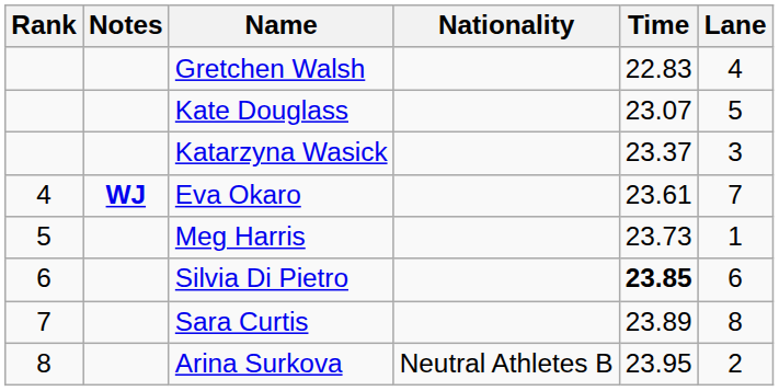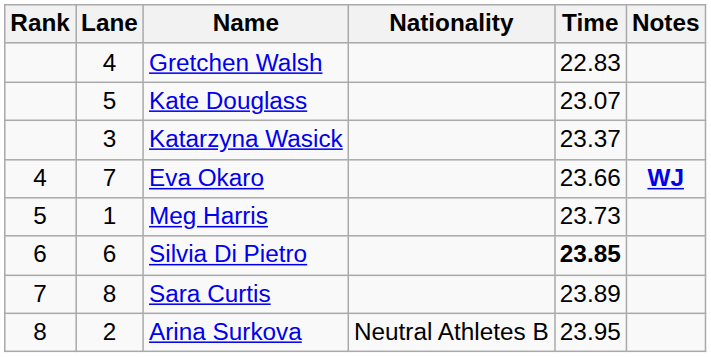 <table class="wikitable sortable" style="text-align:center">
 <tr>
 <th>Rank</th>
-<th>Notes</th>
+<th>Lane</th>
 <th>Name</th>
 <th>Nationality</th>
 <th>Time</th>
-<th>Lane</th>
+<th>Notes</th>
 </tr>
 <tr>
 <td></td>
-<td></td>
+<td>4</td>
 <td align=left><a href='#'>Gretchen Walsh</a></td>
 <td align=left></td>
 <td>22.83</td>
-<td>4</td>
+<td></td>
 </tr>
 <tr>
 <td></td>
-<td></td>
+<td>5</td>
 <td align=left><a href='#'>Kate Douglass</a></td>
 <td align=left></td>
 <td>23.07</td>
-<td>5</td>
+<td></td>
 </tr>
 <tr>
 <td></td>
-<td></td>
+<td>3</td>
 <td align=left><a href='#'>Katarzyna Wasick</a></td>
 <td align=left></td>
 <td>23.37</td>
-<td>3</td>
+<td></td>
 </tr>
 <tr>
 <td>4</td>
-<td><strong><a href='#'>WJ</a></strong></td>
+<td>7</td>
 <td align=left><a href='#'>Eva Okaro</a></td>
 <td align=left></td>
-<td>23.61</td>
-<td>7</td>
+<td>23.66</td>
+<td><strong><a href='#'>WJ</a></strong></td>
 </tr>
 <tr>
 <td>5</td>
-<td></td>
+<td>1</td>
 <td align=left><a href='#'>Meg Harris</a></td>
 <td align=left></td>
 <td>23.73</td>
-<td>1</td>
+<td></td>
 </tr>
 <tr>
 <td>6</td>
-<td></td>
+<td>6</td>
 <td align=left><a href='#'>Silvia Di Pietro</a></td>
 <td align=left></td>
 <td><strong>23.85</strong></td>
-<td>6</td>
+<td></td>
 </tr>
 <tr>
 <td>7</td>
-<td></td>
+<td>8</td>
 <td align=left><a href='#'>Sara Curtis</a></td>
 <td align=left></td>
 <td>23.89</td>
-<td>8</td>
+<td></td>
 </tr>
 <tr>
 <td>8</td>
-<td></td>
+<td>2</td>
 <td align=left><a href='#'>Arina Surkova</a></td>
 <td align=left> Neutral Athletes B</td>
 <td>23.95</td>
-<td>2</td>
+<td></td>
 </tr>
 </table>
